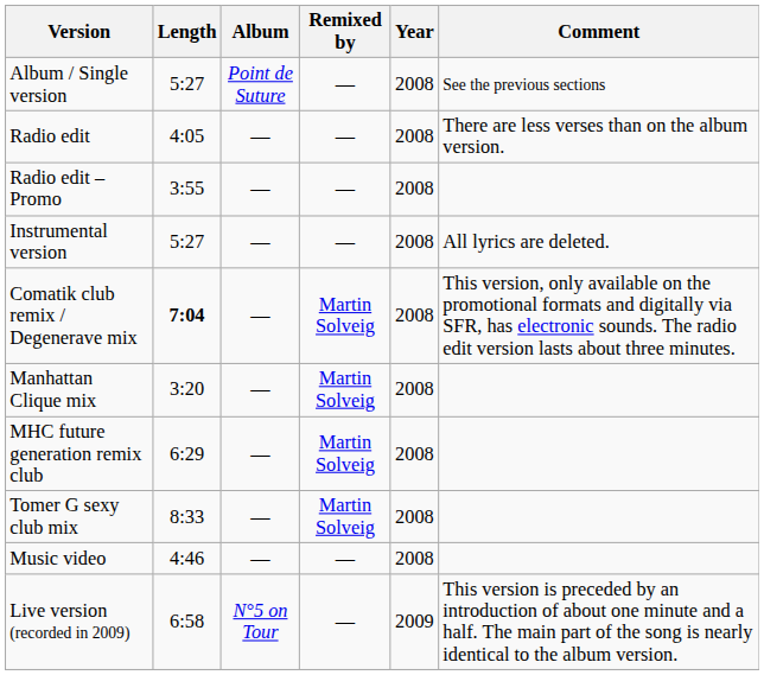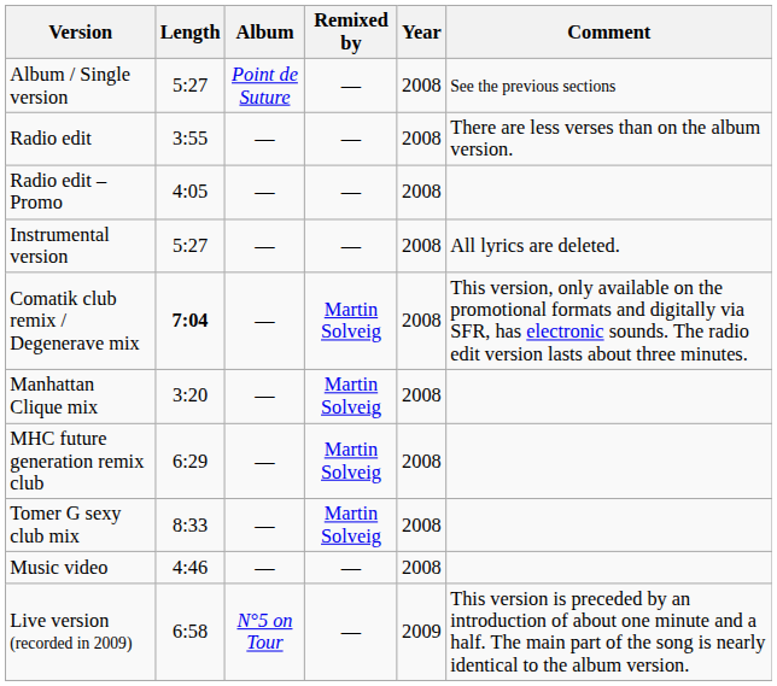 <table class="wikitable sortable" width="100%" border="1">
 <tr>
 <th>Version</th>
 <th>Length</th>
 <th>Album</th>
 <th>Remixed by</th>
 <th>Year</th>
 <th>Comment</th>
 </tr>
 <tr>
 <td>Album / Single version</td>
 <td align="center">5:27</td>
 <td align="center"><em><a href='#'>Point de Suture</a></em></td>
 <td align="center">—</td>
 <td align="center">2008</td>
 <td><small>See the previous sections</small></td>
 </tr>
 <tr>
 <td>Radio edit</td>
-<td align="center">4:05</td>
+<td align="center">3:55</td>
 <td align="center">—</td>
 <td align="center">—</td>
 <td align="center">2008</td>
 <td>There are less verses than on the album version.</td>
 </tr>
 <tr>
 <td>Radio edit – Promo</td>
-<td align="center">3:55</td>
+<td align="center">4:05</td>
 <td align="center">—</td>
 <td align="center">—</td>
 <td align="center">2008</td>
 <td></td>
 </tr>
 <tr>
 <td>Instrumental version</td>
 <td align="center">5:27</td>
 <td align="center">—</td>
 <td align="center">—</td>
 <td align="center">2008</td>
 <td>All lyrics are deleted.</td>
 </tr>
 <tr>
 <td>Comatik club remix / Degenerave mix</td>
 <td align="center"><strong>7:04</strong></td>
 <td align="center">—</td>
 <td align="center"><a href='#'>Martin Solveig</a></td>
 <td align="center">2008</td>
 <td>This version, only available on the promotional formats and digitally via SFR, has <a href='#'>electronic</a> sounds. The radio edit version lasts about three minutes.</td>
 </tr>
 <tr>
 <td>Manhattan Clique mix</td>
 <td align="center">3:20</td>
 <td align="center">—</td>
 <td align="center"><a href='#'>Martin Solveig</a></td>
 <td align="center">2008</td>
 <td></td>
 </tr>
 <tr>
 <td>MHC future generation remix club</td>
 <td align="center">6:29</td>
 <td align="center">—</td>
 <td align="center"><a href='#'>Martin Solveig</a></td>
 <td align="center">2008</td>
 <td></td>
 </tr>
 <tr>
 <td>Tomer G sexy club mix</td>
 <td align="center">8:33</td>
 <td align="center">—</td>
 <td align="center"><a href='#'>Martin Solveig</a></td>
 <td align="center">2008</td>
 <td></td>
 </tr>
 <tr>
 <td>Music video</td>
 <td align="center">4:46</td>
 <td align="center">—</td>
 <td align="center">—</td>
 <td align="center">2008</td>
 <td></td>
 </tr>
 <tr>
 <td>Live version <br><small>(recorded in 2009)</small></td>
 <td align="center">6:58</td>
 <td align="center"><em><a href='#'>N°5 on Tour</a></em></td>
 <td align="center">—</td>
 <td align="center">2009</td>
 <td>This version is preceded by an introduction of about one minute and a half. The main part of the song is nearly identical to the album version.</td>
 </tr>
 <tr>
 </tr>
 </table>
